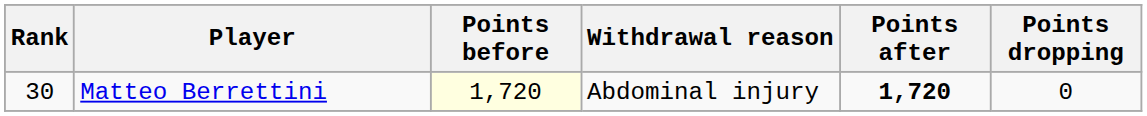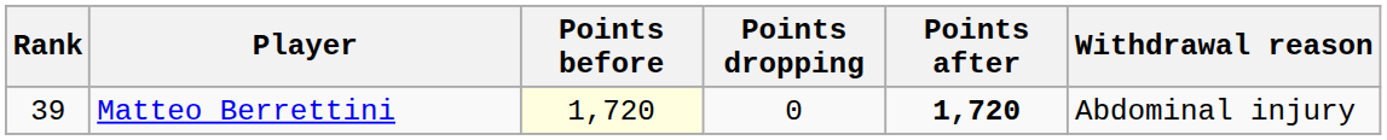 <table class="wikitable sortable">
 <tr>
 <th>Rank</th>
 <th style="width:185px;">Player</th>
 <th style="width:75px;">Points before</th>
+<th style="width:75px;">Points dropping</th>
+<th style="width:75px;">Points after</th>
 <th>Withdrawal reason</th>
-<th style="width:75px;">Points after</th>
-<th style="width:75px;">Points dropping</th>
 </tr>
 <tr>
-<td style="text-align:center;">30</td>
+<td style="text-align:center;">39</td>
 <td> <a href='#'>Matteo Berrettini</a></td>
 <td style="background: lightyellow; text-align:center;">1,720</td>
+<td style="text-align:center;">0</td>
+<td style="text-align:center;"><strong>1,720</strong></td>
 <td>Abdominal injury</td>
-<td style="text-align:center;"><strong>1,720</strong></td>
-<td style="text-align:center;">0</td>
 </tr>
 </table>
